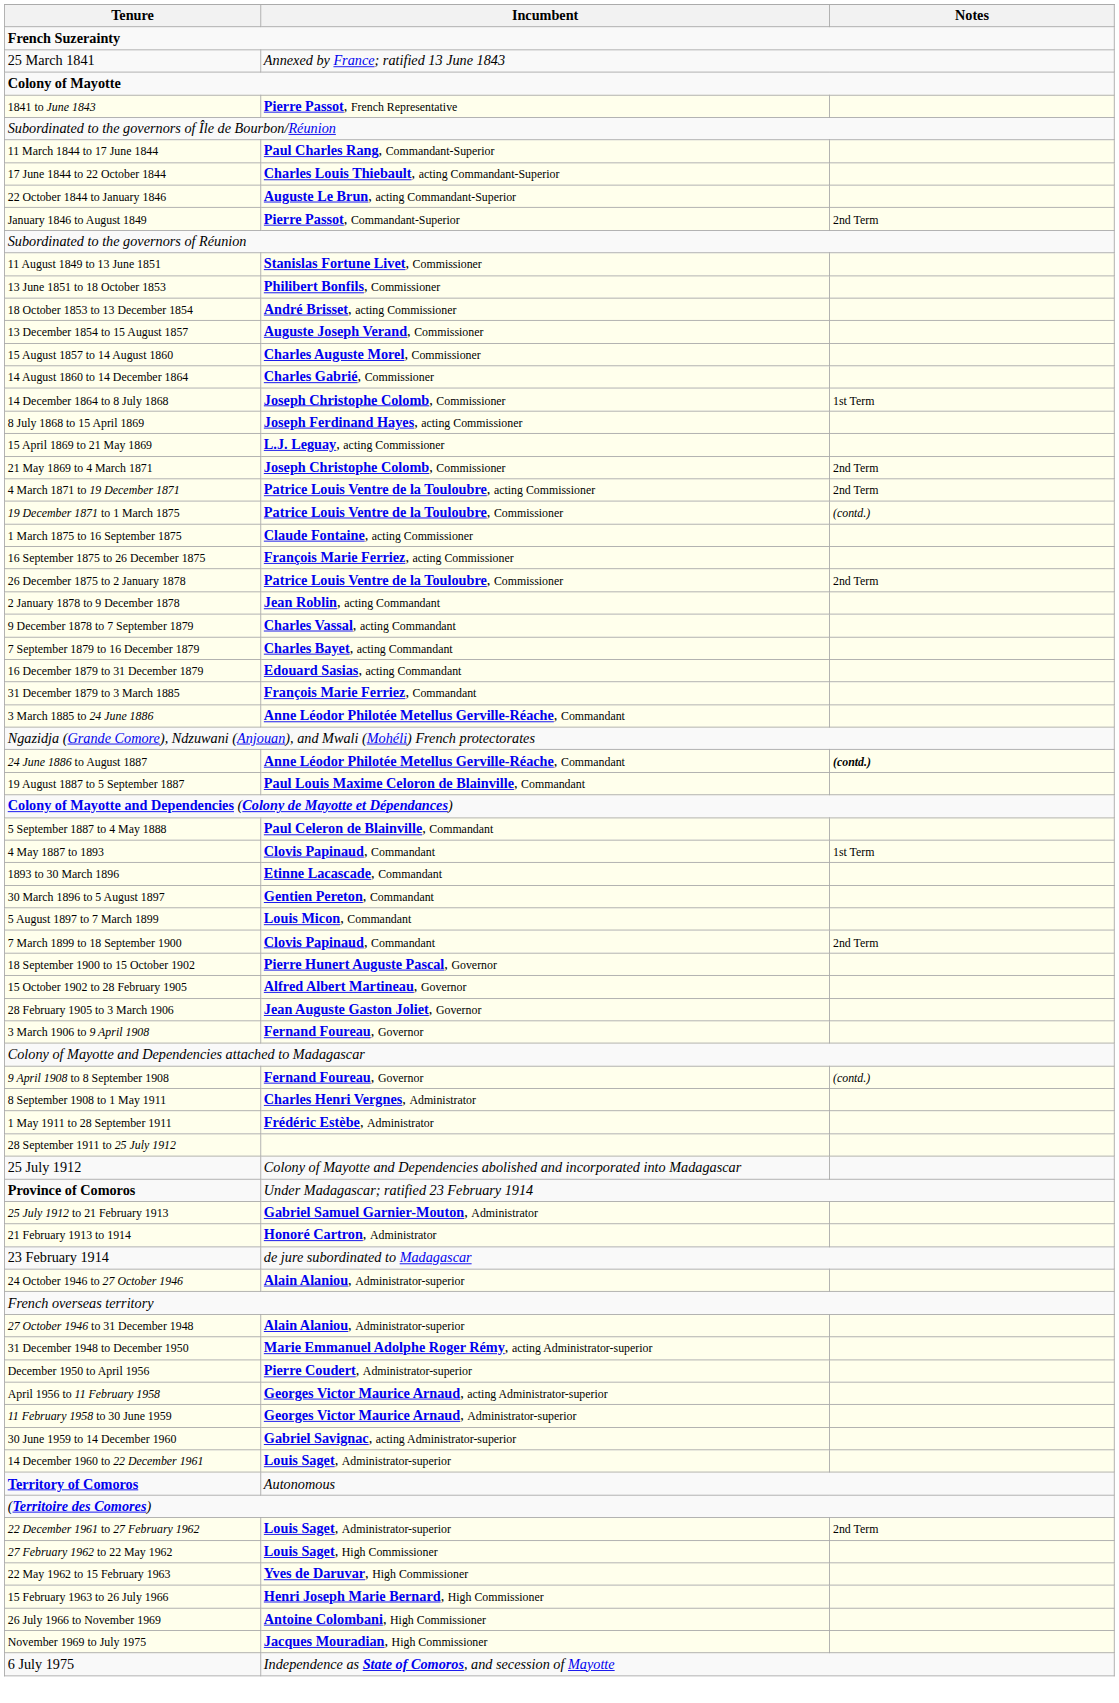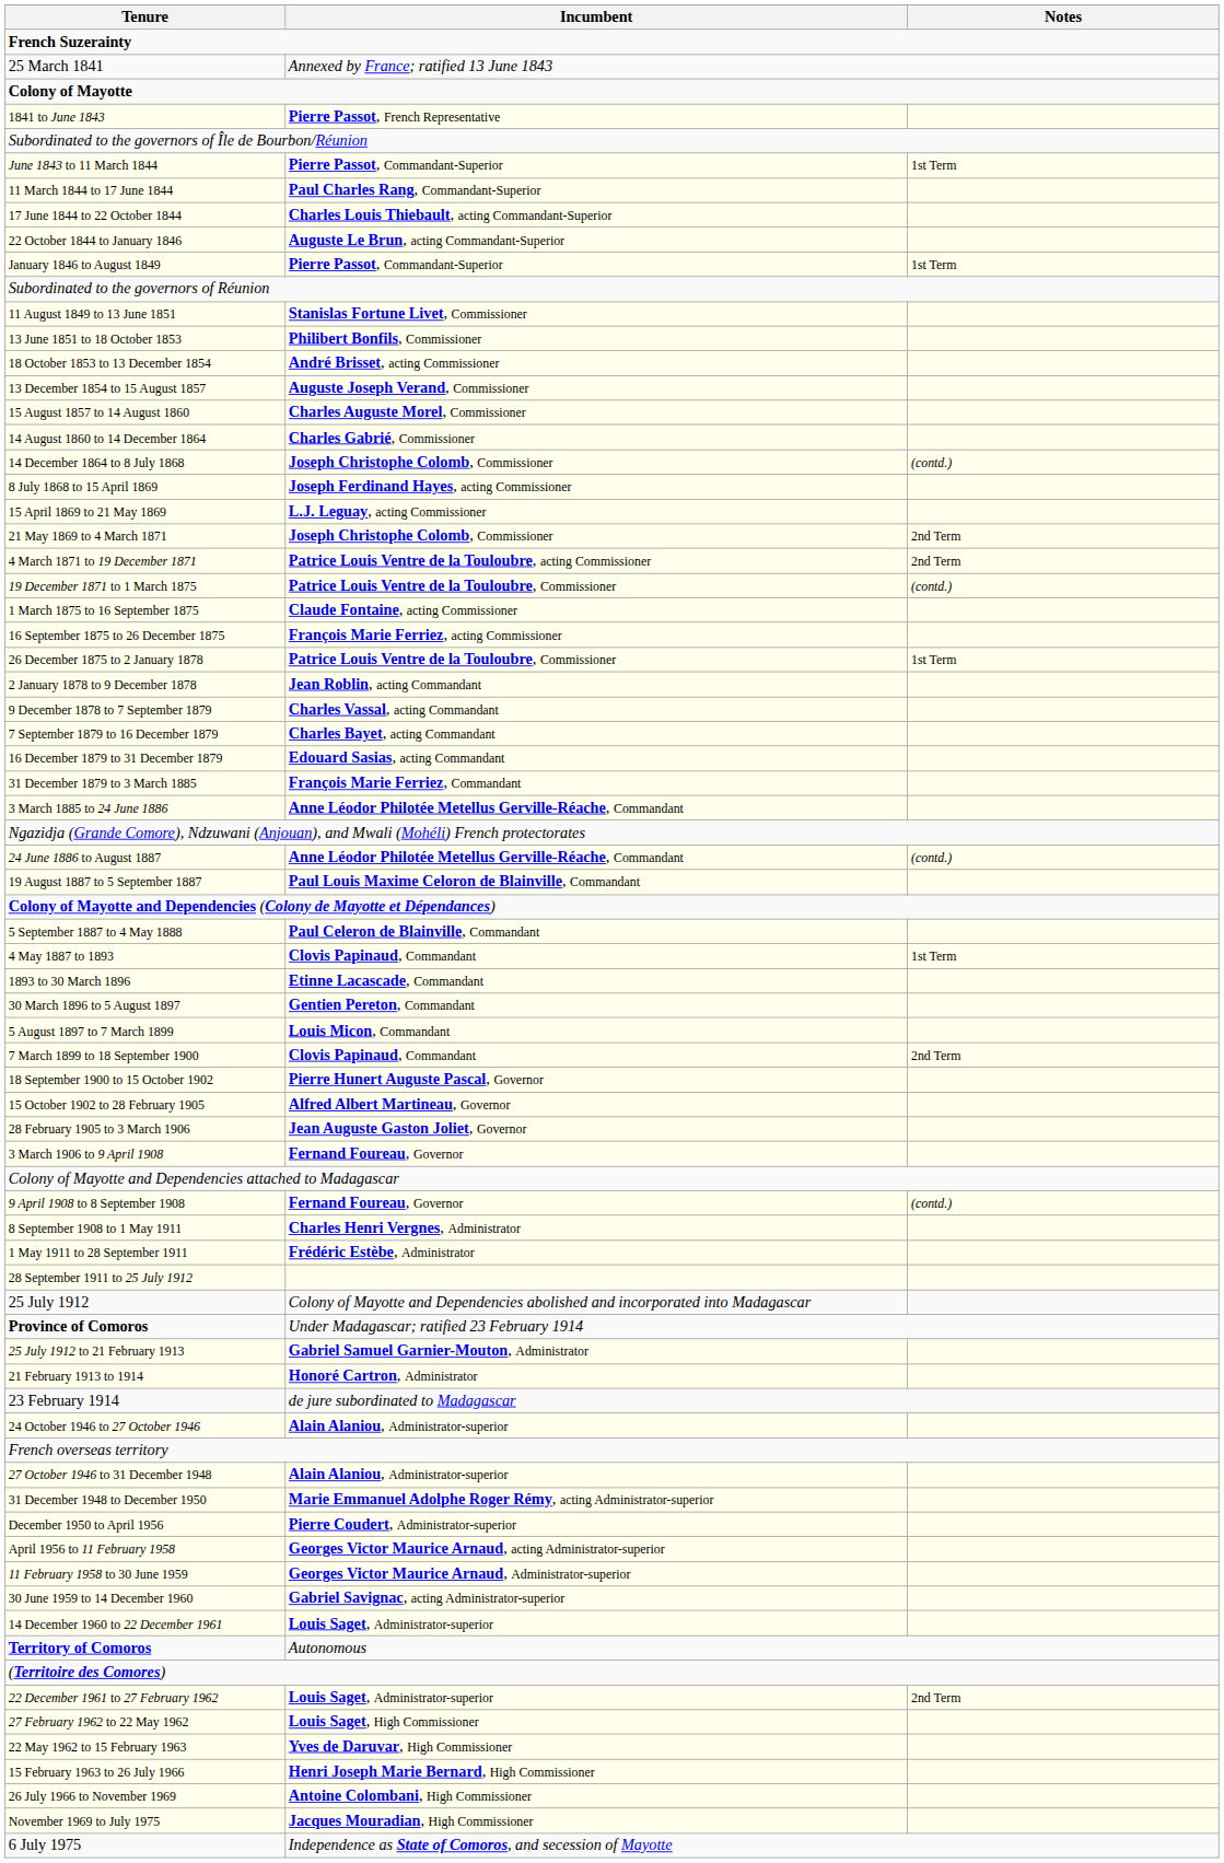 <table class="wikitable">
 <tr align=left||>
 </tr>
 <tr valign=top>
 <th width="18%">Tenure</th>
 <th width="40%">Incumbent</th>
 <th width="20%">Notes</th>
 </tr>
 <tr valign=top>
 <td colspan="3"><strong>French Suzerainty</strong></td>
 </tr>
 <tr valign=top>
 <td>25 March 1841</td>
 <td colspan="2"><em>Annexed by <a href='#'>France</a>; ratified 13 June 1843</em></td>
 </tr>
 <tr valign=top>
 <td colspan="3"><strong>Colony of Mayotte</strong></td>
 </tr>
 <tr valign=top bgcolor="#ffffec">
 <td><small>1841 to <em>June 1843</em></small></td>
 <td><strong><a href='#'>Pierre Passot</a></strong>, <small>French Representative</small></td>
 <td> </td>
 </tr>
 <tr valign=top>
 <td colspan="3"><em>Subordinated to the governors of Île de Bourbon/<a href='#'>Réunion</a></em></td>
 </tr>
 <tr valign=top bgcolor="#ffffec">
+<td><small><em>June 1843</em> to 11 March 1844</small></td>
+<td><strong><a href='#'>Pierre Passot</a></strong>, <small>Commandant-Superior</small></td>
+<td><small>1st Term</small></td>
+</tr>
+<tr valign=top bgcolor="#ffffec">
 <td><small>11 March 1844 to 17 June 1844</small></td>
 <td><strong><a href='#'>Paul Charles Rang</a></strong>, <small>Commandant-Superior</small></td>
 <td> </td>
 </tr>
 <tr valign=top bgcolor="#ffffec">
 <td><small>17 June 1844 to 22 October 1844</small></td>
 <td><strong><a href='#'>Charles Louis Thiebault</a></strong>, <small>acting Commandant-Superior</small></td>
 <td> </td>
 </tr>
 <tr valign=top bgcolor="#ffffec">
 <td><small>22 October 1844 to January 1846</small></td>
 <td><strong><a href='#'>Auguste Le Brun</a></strong>, <small>acting Commandant-Superior</small></td>
 <td> </td>
 </tr>
 <tr valign=top bgcolor="#ffffec">
 <td><small>January 1846 to August 1849</small></td>
 <td><strong><a href='#'>Pierre Passot</a></strong>, <small>Commandant-Superior</small></td>
-<td><small>2nd Term</small></td>
+<td><small>1st Term</small></td>
 </tr>
 <tr valign=top>
 <td colspan="3"><em>Subordinated to the governors of Réunion</em></td>
 </tr>
 <tr valign=top bgcolor="#ffffec">
 <td><small>11 August 1849 to 13 June 1851</small></td>
 <td><strong><a href='#'>Stanislas Fortune Livet</a></strong>, <small>Commissioner</small></td>
 <td> </td>
 </tr>
 <tr valign=top bgcolor="#ffffec">
 <td><small>13 June 1851 to 18 October 1853</small></td>
 <td><strong><a href='#'>Philibert Bonfils</a></strong>, <small>Commissioner</small></td>
 <td> </td>
 </tr>
 <tr valign=top bgcolor="#ffffec">
 <td><small>18 October 1853 to 13 December 1854</small></td>
 <td><strong><a href='#'>André Brisset</a></strong>, <small>acting Commissioner</small></td>
 <td> </td>
 </tr>
 <tr valign=top bgcolor="#ffffec">
 <td><small>13 December 1854 to 15 August 1857</small></td>
 <td><strong><a href='#'>Auguste Joseph Verand</a></strong>, <small>Commissioner</small></td>
 <td> </td>
 </tr>
 <tr valign=top bgcolor="#ffffec">
 <td><small>15 August 1857 to 14 August 1860</small></td>
 <td><strong><a href='#'>Charles Auguste Morel</a></strong>, <small>Commissioner</small></td>
 <td> </td>
 </tr>
 <tr valign=top bgcolor="#ffffec">
 <td><small>14 August 1860 to 14 December 1864</small></td>
 <td><strong><a href='#'>Charles Gabrié</a></strong>, <small>Commissioner</small></td>
 <td> </td>
 </tr>
 <tr valign=top bgcolor="#ffffec">
 <td><small>14 December 1864 to 8 July 1868</small></td>
 <td><strong><a href='#'>Joseph Christophe Colomb</a></strong>, <small>Commissioner</small></td>
-<td><small>1st Term</small></td>
+<td><small><em>(contd.)</em></small></td>
 </tr>
 <tr valign=top bgcolor="#ffffec">
 <td><small>8 July 1868 to 15 April 1869</small></td>
 <td><strong><a href='#'>Joseph Ferdinand Hayes</a></strong>, <small>acting Commissioner</small></td>
 <td> </td>
 </tr>
 <tr valign=top bgcolor="#ffffec">
 <td><small>15 April 1869 to 21 May 1869</small></td>
 <td><strong><a href='#'>L.J. Leguay</a></strong>, <small>acting Commissioner</small></td>
 <td> </td>
 </tr>
 <tr valign=top bgcolor="#ffffec">
 <td><small>21 May 1869 to 4 March 1871</small></td>
 <td><strong><a href='#'>Joseph Christophe Colomb</a></strong>, <small>Commissioner</small></td>
 <td><small>2nd Term</small></td>
 </tr>
 <tr valign=top bgcolor="#ffffec">
 <td><small>4 March 1871 to <em>19 December 1871</em></small></td>
 <td><strong><a href='#'>Patrice Louis Ventre de la Touloubre</a></strong>, <small>acting Commissioner</small></td>
 <td><small>2nd Term</small></td>
 </tr>
 <tr valign=top bgcolor="#ffffec">
 <td><small><em>19 December 1871</em> to 1 March 1875</small></td>
 <td><strong><a href='#'>Patrice Louis Ventre de la Touloubre</a></strong>, <small>Commissioner</small></td>
 <td><small><em>(contd.)</em></small></td>
 </tr>
 <tr valign=top bgcolor="#ffffec">
 <td><small>1 March 1875 to 16 September 1875</small></td>
 <td><strong><a href='#'>Claude Fontaine</a></strong>, <small>acting Commissioner</small></td>
 <td> </td>
 </tr>
 <tr valign=top bgcolor="#ffffec">
 <td><small>16 September 1875 to 26 December 1875</small></td>
 <td><strong><a href='#'>François Marie Ferriez</a></strong>, <small>acting Commissioner</small></td>
 <td> </td>
 </tr>
 <tr valign=top bgcolor="#ffffec">
 <td><small>26 December 1875 to 2 January 1878</small></td>
 <td><strong><a href='#'>Patrice Louis Ventre de la Touloubre</a></strong>, <small>Commissioner</small></td>
-<td><small>2nd Term</small></td>
+<td><small>1st Term</small></td>
 </tr>
 <tr valign=top bgcolor="#ffffec">
 <td><small>2 January 1878 to 9 December 1878</small></td>
 <td><strong><a href='#'>Jean Roblin</a></strong>, <small>acting Commandant </small></td>
 <td> </td>
 </tr>
 <tr valign=top bgcolor="#ffffec">
 <td><small>9 December 1878 to 7 September 1879</small></td>
 <td><strong><a href='#'>Charles Vassal</a></strong>, <small>acting Commandant </small></td>
 <td> </td>
 </tr>
 <tr valign=top bgcolor="#ffffec">
 <td><small>7 September 1879 to 16 December 1879</small></td>
 <td><strong><a href='#'>Charles Bayet</a></strong>, <small>acting Commandant</small></td>
 <td> </td>
 </tr>
 <tr valign=top bgcolor="#ffffec">
 <td><small>16 December 1879 to 31 December 1879</small></td>
 <td><strong><a href='#'>Edouard Sasias</a></strong>, <small>acting Commandant</small></td>
 <td> </td>
 </tr>
 <tr valign=top bgcolor="#ffffec">
 <td><small>31 December 1879 to 3 March 1885</small></td>
 <td><strong><a href='#'>François Marie Ferriez</a></strong>, <small>Commandant</small></td>
 <td> </td>
 </tr>
 <tr valign=top bgcolor="#ffffec">
 <td><small>3 March 1885 to <em>24 June 1886</em></small></td>
 <td><strong><a href='#'>Anne Léodor Philotée Metellus Gerville-Réache</a></strong>, <small> Commandant</small></td>
 <td> </td>
 </tr>
 <tr valign=top>
 <td colspan="3"><em>Ngazidja (<a href='#'>Grande Comore</a>), Ndzuwani (<a href='#'>Anjouan</a>), and Mwali (<a href='#'>Mohéli</a>) French protectorates</em></td>
 </tr>
 <tr valign=top bgcolor="#ffffec">
 <td><small><em>24 June 1886</em> to August 1887</small></td>
 <td><strong><a href='#'>Anne Léodor Philotée Metellus Gerville-Réache</a></strong>, <small> Commandant</small></td>
-<td><strong><small><em>(contd.)</em></small></strong></td>
+<td><small><em>(contd.)</em></small></td>
 </tr>
 <tr valign=top bgcolor="#ffffec">
 <td><small>19 August 1887 to 5 September 1887</small></td>
 <td><strong><a href='#'>Paul Louis Maxime Celoron de Blainville</a></strong>, <small> Commandant</small></td>
 <td> </td>
 </tr>
 <tr valign=top>
 <td colspan="3"><strong><a href='#'>Colony of Mayotte and Dependencies</a></strong> <em>(<strong><a href='#'>Colony de Mayotte et Dépendances</a></strong>)</em></td>
 </tr>
 <tr valign=top bgcolor="#ffffec">
 <td><small>5 September 1887 to 4 May 1888</small></td>
 <td><strong><a href='#'>Paul Celeron de Blainville</a></strong>, <small>Commandant</small></td>
 <td> </td>
 </tr>
 <tr valign=top bgcolor="#ffffec">
 <td><small>4 May 1887 to 1893</small></td>
 <td><strong><a href='#'>Clovis Papinaud</a></strong>, <small>Commandant</small></td>
 <td><small>1st Term</small></td>
 </tr>
 <tr valign=top bgcolor="#ffffec">
 <td><small>1893 to 30 March 1896</small></td>
 <td><strong><a href='#'>Etinne Lacascade</a></strong>, <small>Commandant</small></td>
 <td> </td>
 </tr>
 <tr valign=top bgcolor="#ffffec">
 <td><small>30 March 1896 to 5 August 1897</small></td>
 <td><strong><a href='#'>Gentien Pereton</a></strong>, <small>Commandant</small></td>
 <td> </td>
 </tr>
 <tr valign=top bgcolor="#ffffec">
 <td><small>5 August 1897 to 7 March 1899</small></td>
 <td><strong><a href='#'>Louis Micon</a></strong>, <small>Commandant</small></td>
 <td> </td>
 </tr>
 <tr valign=top bgcolor="#ffffec">
 <td><small>7 March 1899 to 18 September 1900</small></td>
 <td><strong><a href='#'>Clovis Papinaud</a></strong>, <small>Commandant</small></td>
 <td><small>2nd Term</small></td>
 </tr>
 <tr valign=top bgcolor="#ffffec">
 <td><small>18 September 1900 to 15 October 1902</small></td>
 <td><strong><a href='#'>Pierre Hunert Auguste Pascal</a></strong>, <small>Governor</small></td>
 <td> </td>
 </tr>
 <tr valign=top bgcolor="#ffffec">
 <td><small>15 October 1902 to 28 February 1905</small></td>
 <td><strong><a href='#'>Alfred Albert Martineau</a></strong>, <small>Governor</small></td>
 <td> </td>
 </tr>
 <tr valign=top bgcolor="#ffffec">
 <td><small>28 February 1905 to 3 March 1906</small></td>
 <td><strong><a href='#'>Jean Auguste Gaston Joliet</a></strong>, <small>Governor</small></td>
 <td> </td>
 </tr>
 <tr valign=top bgcolor="#ffffec">
 <td><small>3 March 1906 to <em>9 April 1908</em></small></td>
 <td><strong><a href='#'>Fernand Foureau</a></strong>, <small>Governor</small></td>
 <td> </td>
 </tr>
 <tr valign=top>
 <td colspan="3"><em>Colony of Mayotte and Dependencies attached to Madagascar</em></td>
 </tr>
 <tr valign=top bgcolor="#ffffec">
 <td><small><em>9 April 1908</em> to 8 September 1908</small></td>
 <td><strong><a href='#'>Fernand Foureau</a></strong>, <small>Governor</small></td>
 <td><small><em>(contd.)</em></small></td>
 </tr>
 <tr valign=top bgcolor="#ffffec">
 <td><small>8 September 1908 to 1 May 1911</small></td>
 <td><strong><a href='#'>Charles Henri Vergnes</a></strong>, <small>Administrator</small></td>
 <td> </td>
 </tr>
 <tr valign=top bgcolor="#ffffec">
 <td><small>1 May 1911 to 28 September 1911</small></td>
 <td><strong><a href='#'>Frédéric Estèbe</a></strong>, <small>Administrator</small></td>
 <td> </td>
 </tr>
 <tr valign=top bgcolor="#ffffec">
 <td><small>28 September 1911 to <em>25 July 1912</em></small></td>
 <td></td>
 <td> </td>
 </tr>
 <tr valign=top>
 <td>25 July 1912</td>
 <td><em>Colony of Mayotte and Dependencies abolished and incorporated into Madagascar</em></td>
 </tr>
 <tr valign=top>
 <td><strong>Province of Comoros</strong></td>
 <td colspan="2"><em>Under Madagascar; ratified 23 February 1914</em></td>
 </tr>
 <tr valign=top bgcolor="#ffffec">
 <td><small><em>25 July 1912</em> to 21 February 1913</small></td>
 <td><strong><a href='#'>Gabriel Samuel Garnier-Mouton</a></strong>, <small>Administrator</small></td>
 <td> </td>
 </tr>
 <tr valign=top bgcolor="#ffffec">
 <td><small>21 February 1913 to 1914</small></td>
 <td><strong><a href='#'>Honoré Cartron</a></strong>, <small>Administrator</small></td>
 <td> </td>
 </tr>
 <tr valign=top>
 <td>23 February 1914</td>
 <td colspan="2"><em>de jure subordinated to <a href='#'>Madagascar</a></em></td>
 </tr>
 <tr valign=top bgcolor="#ffffec">
 <td><small>24 October 1946 to <em>27 October 1946</em></small></td>
 <td><strong><a href='#'>Alain Alaniou</a></strong>, <small>Administrator-superior</small></td>
 <td> </td>
 </tr>
 <tr valign=top>
 <td colspan="3"><em>French overseas territory</em></td>
 </tr>
 <tr valign=top bgcolor="#ffffec">
 <td><small><em>27 October 1946</em> to 31 December 1948</small></td>
 <td><strong><a href='#'>Alain Alaniou</a></strong>, <small>Administrator-superior</small></td>
 <td> </td>
 </tr>
 <tr valign=top bgcolor="#ffffec">
 <td><small>31 December 1948 to December 1950</small></td>
 <td><strong><a href='#'>Marie Emmanuel Adolphe Roger Rémy</a></strong>, <small>acting Administrator-superior</small></td>
 <td> </td>
 </tr>
 <tr valign=top bgcolor="#ffffec">
 <td><small>December 1950 to April 1956</small></td>
 <td><strong><a href='#'>Pierre Coudert</a></strong>, <small>Administrator-superior</small></td>
 <td> </td>
 </tr>
 <tr valign=top bgcolor="#ffffec">
 <td><small>April 1956 to <em>11 February 1958</em></small></td>
 <td><strong><a href='#'>Georges Victor Maurice Arnaud</a></strong>, <small>acting Administrator-superior</small></td>
 <td> </td>
 </tr>
 <tr valign=top bgcolor="#ffffec">
 <td><small><em>11 February 1958</em> to 30 June 1959</small></td>
 <td><strong><a href='#'>Georges Victor Maurice Arnaud</a></strong>, <small>Administrator-superior</small></td>
 <td> </td>
 </tr>
 <tr valign=top bgcolor="#ffffec">
 <td><small>30 June 1959 to 14 December 1960</small></td>
 <td><strong><a href='#'>Gabriel Savignac</a></strong>, <small>acting Administrator-superior</small></td>
 <td> </td>
 </tr>
 <tr valign=top bgcolor="#ffffec">
 <td><small>14 December 1960 to <em>22 December 1961</em></small></td>
 <td><strong><a href='#'>Louis Saget</a></strong>, <small>Administrator-superior</small></td>
 <td> </td>
 </tr>
 <tr valign=top>
 <td><strong><a href='#'>Territory of Comoros</a></strong></td>
 <td colspan="2"><em>Autonomous</em></td>
 </tr>
 <tr valign=top>
 <td colspan="3"><em>(<strong><a href='#'>Territoire des Comores</a></strong>)</em></td>
 </tr>
 <tr valign=top bgcolor="#ffffec">
 <td><small><em>22 December 1961</em> to <em>27 February 1962</em></small></td>
 <td><strong><a href='#'>Louis Saget</a></strong>, <small>Administrator-superior</small></td>
 <td><small>2nd Term</small></td>
 </tr>
 <tr valign=top bgcolor="#ffffec">
 <td><small><em>27 February 1962</em> to 22 May 1962</small></td>
 <td><strong><a href='#'>Louis Saget</a></strong>, <small>High Commissioner</small></td>
 <td> </td>
 </tr>
 <tr valign=top bgcolor="#ffffec">
 <td><small>22 May 1962 to 15 February 1963</small></td>
 <td><strong><a href='#'>Yves de Daruvar</a></strong>, <small>High Commissioner</small></td>
 <td> </td>
 </tr>
 <tr valign=top bgcolor="#ffffec">
 <td><small>15 February 1963 to 26 July 1966</small></td>
 <td><strong><a href='#'>Henri Joseph Marie Bernard</a></strong>, <small>High Commissioner</small></td>
 <td> </td>
 </tr>
 <tr valign=top bgcolor="#ffffec">
 <td><small>26 July 1966 to November 1969</small></td>
 <td><strong><a href='#'>Antoine Colombani</a></strong>, <small>High Commissioner</small></td>
 <td> </td>
 </tr>
 <tr valign=top bgcolor="#ffffec">
 <td><small>November 1969 to July 1975</small></td>
 <td><strong><a href='#'>Jacques Mouradian</a></strong>, <small>High Commissioner</small></td>
 <td> </td>
 </tr>
 <tr valign=top>
 <td>6 July 1975</td>
 <td colspan="2"><em>Independence as <strong><a href='#'>State of Comoros</a></strong>, and secession of <a href='#'>Mayotte</a></em></td>
 </tr>
 </table>
